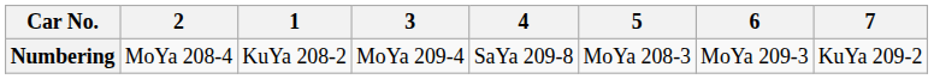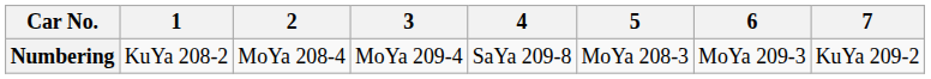 <table class="wikitable">
 <tr>
 <th>Car No.</th>
+<th>1</th>
 <th>2</th>
-<th>1</th>
 <th>3</th>
 <th>4</th>
 <th>5</th>
 <th>6</th>
 <th>7</th>
 </tr>
 <tr>
 <th>Numbering</th>
+<td>KuYa 208-2</td>
 <td>MoYa 208-4</td>
-<td>KuYa 208-2</td>
 <td>MoYa 209-4</td>
 <td>SaYa 209-8</td>
 <td>MoYa 208-3</td>
 <td>MoYa 209-3</td>
 <td>KuYa 209-2</td>
 </tr>
 </table>
